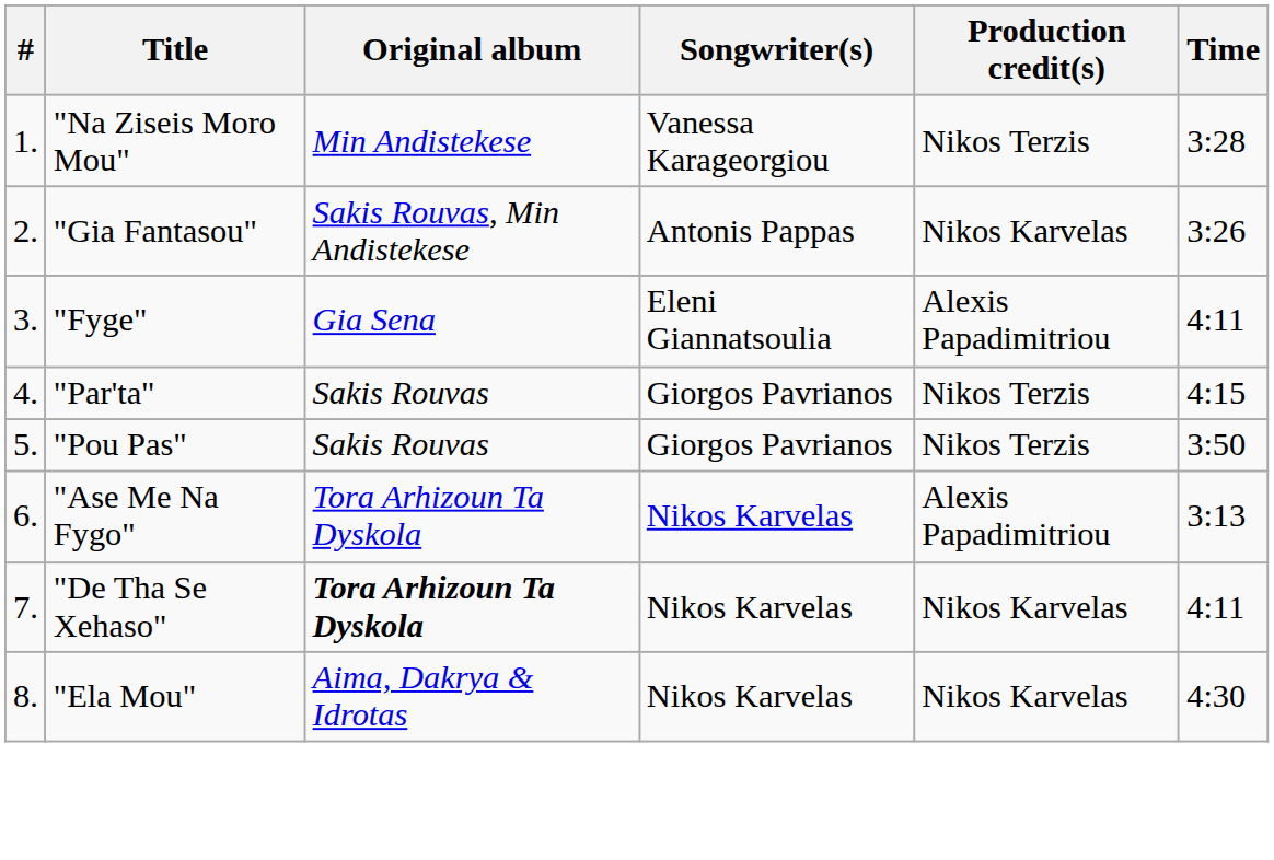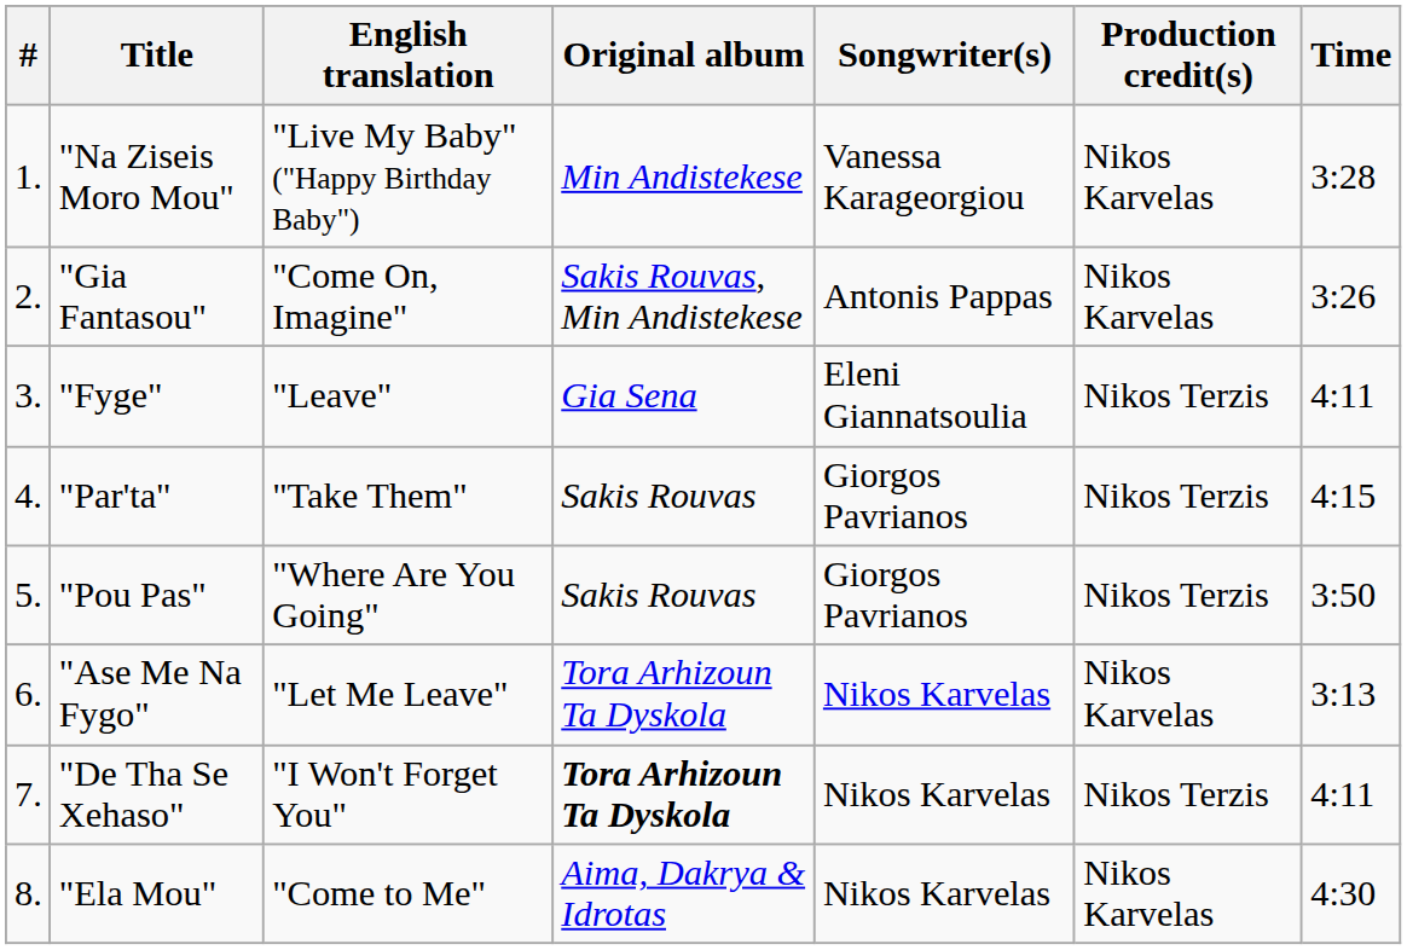 <table class="wikitable" border="1">
 <tr>
 <th>#</th>
 <th>Title</th>
+<th>English translation</th>
 <th>Original album</th>
 <th>Songwriter(s)</th>
 <th>Production credit(s)</th>
 <th>Time</th>
 </tr>
 <tr>
 <td>1.</td>
 <td>"Na Ziseis Moro Mou"</td>
+<td>"Live My Baby" <small>("Happy Birthday Baby")</small></td>
 <td><em><a href='#'>Min Andistekese</a></em></td>
 <td>Vanessa Karageorgiou</td>
-<td>Nikos Terzis</td>
+<td>Nikos Karvelas</td>
 <td>3:28</td>
 </tr>
 <tr>
 <td>2.</td>
 <td>"Gia Fantasou"</td>
+<td>"Come On, Imagine"</td>
 <td><em><a href='#'>Sakis Rouvas</a></em>, <em>Min Andistekese</em></td>
 <td>Antonis Pappas</td>
 <td>Nikos Karvelas</td>
 <td>3:26</td>
 </tr>
 <tr>
 <td>3.</td>
 <td>"Fyge"</td>
+<td>"Leave"</td>
 <td><em><a href='#'>Gia Sena</a></em></td>
 <td>Eleni Giannatsoulia</td>
-<td>Alexis Papadimitriou</td>
+<td>Nikos Terzis</td>
 <td>4:11</td>
 </tr>
 <tr>
 <td>4.</td>
 <td>"Par'ta"</td>
+<td>"Take Them"</td>
 <td><em>Sakis Rouvas</em></td>
 <td>Giorgos Pavrianos</td>
 <td>Nikos Terzis</td>
 <td>4:15</td>
 </tr>
 <tr>
 <td>5.</td>
 <td>"Pou Pas"</td>
+<td>"Where Are You Going"</td>
 <td><em>Sakis Rouvas</em></td>
 <td>Giorgos Pavrianos</td>
 <td>Nikos Terzis</td>
 <td>3:50</td>
 </tr>
 <tr>
 <td>6.</td>
 <td>"Ase Me Na Fygo"</td>
+<td>"Let Me Leave"</td>
 <td><em><a href='#'>Tora Arhizoun Ta Dyskola</a></em></td>
 <td><a href='#'>Nikos Karvelas</a></td>
-<td>Alexis Papadimitriou</td>
+<td>Nikos Karvelas</td>
 <td>3:13</td>
 </tr>
 <tr>
 <td>7.</td>
 <td>"De Tha Se Xehaso"</td>
+<td>"I Won't Forget You"</td>
 <td><strong><em>Tora Arhizoun Ta Dyskola</em></strong></td>
 <td>Nikos Karvelas</td>
-<td>Nikos Karvelas</td>
+<td>Nikos Terzis</td>
 <td>4:11</td>
 </tr>
 <tr>
 <td>8.</td>
 <td>"Ela Mou"</td>
+<td>"Come to Me"</td>
 <td><em><a href='#'>Aima, Dakrya & Idrotas</a></em></td>
 <td>Nikos Karvelas</td>
 <td>Nikos Karvelas</td>
 <td>4:30</td>
 </tr>
 </table>
